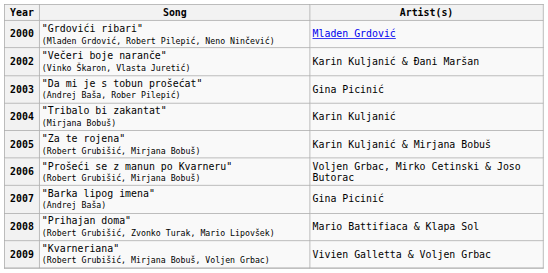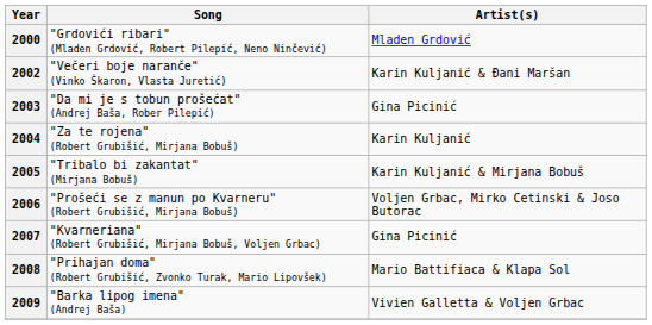 <table class="wikitable plainrowheaders">
 <tr>
 <th style="width:40px;">Year</th>
 <th style="width:350px;">Song</th>
 <th style="width:300px;">Artist(s)</th>
 </tr>
 <tr>
 <th scope="row">2000</th>
 <td>"Grdovići ribari"<br><small>(Mladen Grdović, Robert Pilepić, Neno Ninčević)</small></td>
 <td><a href='#'>Mladen Grdović</a></td>
 </tr>
 <tr>
 <th scope="row">2002</th>
 <td>"Večeri boje naranče"<br><small>(Vinko Škaron, Vlasta Juretić)</small></td>
 <td>Karin Kuljanić & Đani Maršan</td>
 </tr>
 <tr>
 <th scope="row">2003</th>
 <td>"Da mi je s tobun prošećat"<br><small>(Andrej Baša, Rober Pilepić)</small></td>
 <td>Gina Picinić</td>
 </tr>
 <tr>
 <th scope="row">2004</th>
-<td>"Tribalo bi zakantat"<br><small>(Mirjana Bobuš)</small></td>
+<td>"Za te rojena"<br><small>(Robert Grubišić, Mirjana Bobuš)</small></td>
 <td>Karin Kuljanić</td>
 </tr>
 <tr>
 <th scope="row">2005</th>
-<td>"Za te rojena"<br><small>(Robert Grubišić, Mirjana Bobuš)</small></td>
+<td>"Tribalo bi zakantat"<br><small>(Mirjana Bobuš)</small></td>
 <td>Karin Kuljanić & Mirjana Bobuš</td>
 </tr>
 <tr>
 <th scope="row">2006</th>
 <td>"Prošeći se z manun po Kvarneru"<br><small>(Robert Grubišić, Mirjana Bobuš)</small></td>
 <td>Voljen Grbac, Mirko Cetinski & Joso Butorac</td>
 </tr>
 <tr>
 <th scope="row">2007</th>
-<td>"Barka lipog imena"<br><small>(Andrej Baša)</small></td>
+<td>"Kvarneriana"<br><small>(Robert Grubišić, Mirjana Bobuš, Voljen Grbac)</small></td>
 <td>Gina Picinić</td>
 </tr>
 <tr>
 <th scope="row">2008</th>
 <td>"Prihajan doma"<br><small>(Robert Grubišić, Zvonko Turak, Mario Lipovšek)</small></td>
 <td>Mario Battifiaca & Klapa Sol</td>
 </tr>
 <tr>
 <th scope="row">2009</th>
-<td>"Kvarneriana"<br><small>(Robert Grubišić, Mirjana Bobuš, Voljen Grbac)</small></td>
+<td>"Barka lipog imena"<br><small>(Andrej Baša)</small></td>
 <td>Vivien Galletta & Voljen Grbac</td>
 </tr>
 <tr>
 </tr>
 </table>
